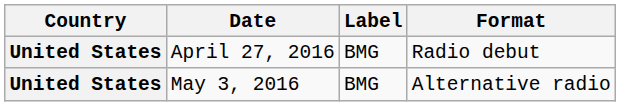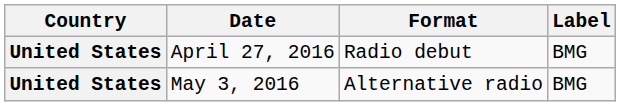 <table class="wikitable plainrowheaders">
 <tr>
 <th scope="col">Country</th>
 <th scope="col">Date</th>
+<th scope="col">Format</th>
 <th scope="col">Label</th>
-<th scope="col">Format</th>
 </tr>
 <tr>
 <th scope="row">United States</th>
 <td>April 27, 2016</td>
+<td>Radio debut</td>
 <td>BMG</td>
-<td>Radio debut</td>
 </tr>
 <tr>
 <th scope="row">United States</th>
 <td>May 3, 2016</td>
+<td>Alternative radio</td>
 <td>BMG</td>
-<td>Alternative radio</td>
 </tr>
 </table>
